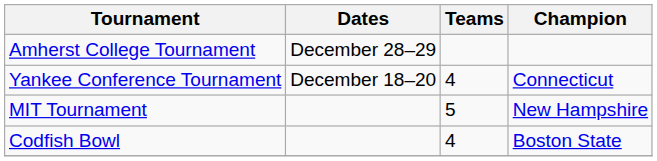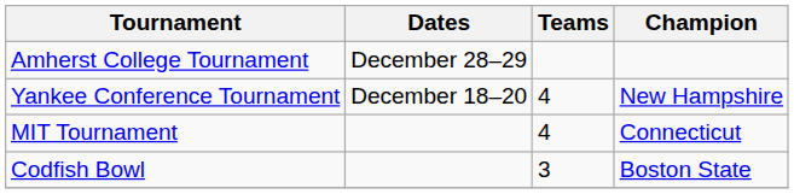 <table class="wikitable">
 <tr>
 <th>Tournament</th>
 <th>Dates</th>
 <th>Teams</th>
 <th>Champion</th>
 </tr>
 <tr>
 <td><a href='#'>Amherst College Tournament</a></td>
 <td>December 28–29</td>
 <td></td>
 <td></td>
 </tr>
 <tr>
 <td><a href='#'>Yankee Conference Tournament</a></td>
 <td>December 18–20</td>
 <td>4</td>
-<td><a href='#'>Connecticut</a></td>
+<td><a href='#'>New Hampshire</a></td>
 </tr>
 <tr>
 <td><a href='#'>MIT Tournament</a></td>
 <td></td>
-<td>5</td>
-<td><a href='#'>New Hampshire</a></td>
+<td>4</td>
+<td><a href='#'>Connecticut</a></td>
 </tr>
 <tr>
 <td><a href='#'>Codfish Bowl</a></td>
 <td></td>
-<td>4</td>
+<td>3</td>
 <td><a href='#'>Boston State</a></td>
 </tr>
 <tr>
 </tr>
 </table>
